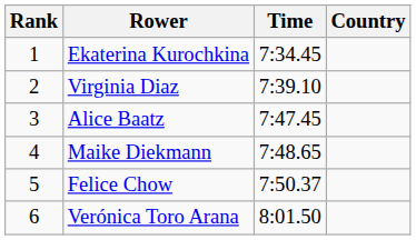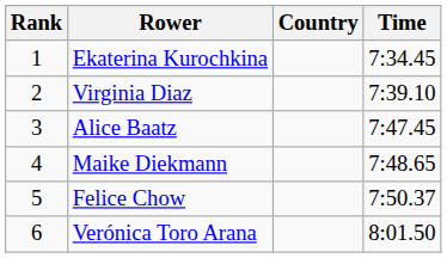 <table class="wikitable" style="text-align:center">
 <tr>
 <th>Rank</th>
 <th>Rower</th>
+<th>Country</th>
 <th>Time</th>
-<th>Country</th>
 </tr>
 <tr>
 <td>1</td>
 <td align="left"><a href='#'>Ekaterina Kurochkina</a></td>
+<td align="left"></td>
 <td>7:34.45</td>
-<td align="left"></td>
 </tr>
 <tr>
 <td>2</td>
 <td align="left"><a href='#'>Virginia Diaz</a></td>
+<td align="left"></td>
 <td>7:39.10</td>
-<td align="left"></td>
 </tr>
 <tr>
 <td>3</td>
 <td align="left"><a href='#'>Alice Baatz</a></td>
+<td align="left"></td>
 <td>7:47.45</td>
-<td align="left"></td>
 </tr>
 <tr>
 <td>4</td>
 <td align="left"><a href='#'>Maike Diekmann</a></td>
+<td align="left"></td>
 <td>7:48.65</td>
-<td align="left"></td>
 </tr>
 <tr>
 <td>5</td>
 <td align="left"><a href='#'>Felice Chow</a></td>
+<td align="left"></td>
 <td>7:50.37</td>
-<td align="left"></td>
 </tr>
 <tr>
 <td>6</td>
 <td align="left"><a href='#'>Verónica Toro Arana</a></td>
+<td align="left"></td>
 <td>8:01.50</td>
-<td align="left"></td>
 </tr>
 </table>
